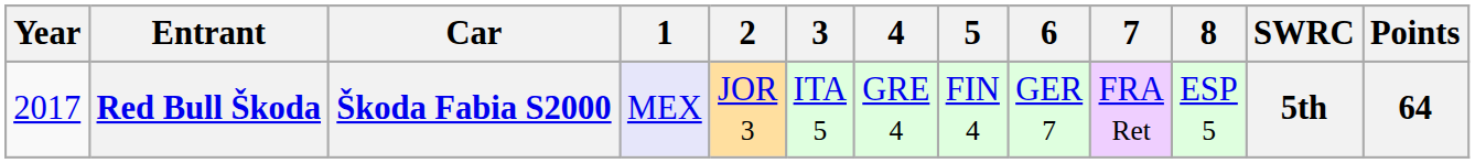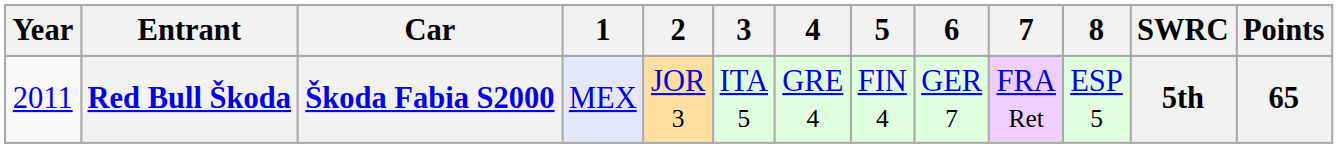 <table class="wikitable" border="1" style="text-align:center; font-size:90%;">
 <tr>
 <th>Year</th>
 <th>Entrant</th>
 <th>Car</th>
 <th>1</th>
 <th>2</th>
 <th>3</th>
 <th>4</th>
 <th>5</th>
 <th>6</th>
 <th>7</th>
 <th>8</th>
 <th>SWRC</th>
 <th>Points</th>
 </tr>
 <tr>
-<td><a href='#'>2017</a></td>
+<td><a href='#'>2011</a></td>
 <th><a href='#'>Red Bull Škoda</a></th>
 <th><a href='#'>Škoda Fabia S2000</a></th>
 <td style="background: lavender;"><a href='#'>MEX</a></td>
 <td style="background:#FFDF9F;"><a href='#'>JOR</a><br><small>3</small></td>
 <td style="background:#DFFFDF;"><a href='#'>ITA</a><br><small>5</small></td>
 <td style="background:#DFFFDF;"><a href='#'>GRE</a><br><small>4</small></td>
 <td style="background:#DFFFDF;"><a href='#'>FIN</a><br><small>4</small></td>
 <td style="background:#DFFFDF;"><a href='#'>GER</a><br><small>7</small></td>
 <td style="background:#EFCFFF;"><a href='#'>FRA</a><br><small>Ret</small></td>
 <td style="background:#DFFFDF;"><a href='#'>ESP</a><br><small>5</small></td>
 <th>5th</th>
-<th>64</th>
+<th>65</th>
 </tr>
 </table>
